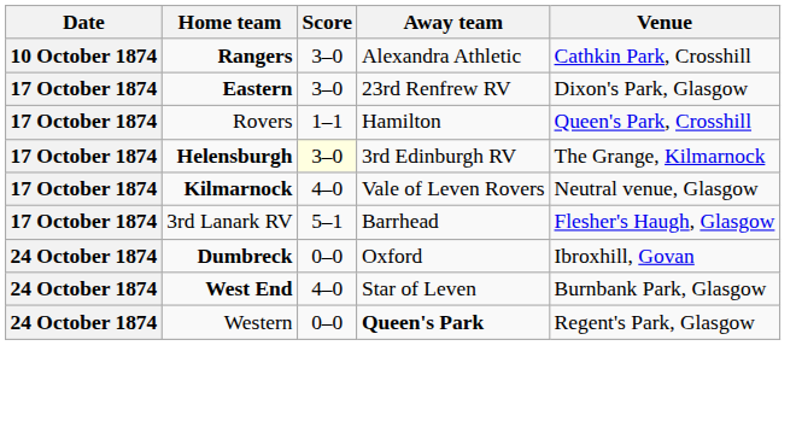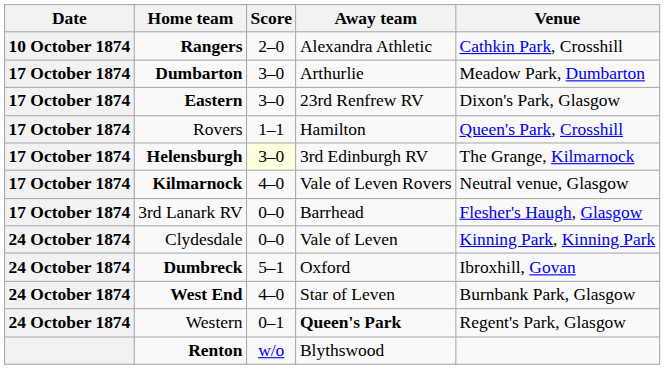 <table class="wikitable football-result-list" style="max-width: 80em; text-align: center">
 <tr>
 <th scope="col">Date</th>
 <th scope="col">Home team</th>
 <th scope="col">Score</th>
 <th scope="col">Away team</th>
 <th scope="col">Venue</th>
 </tr>
 <tr>
 <th scope="row">10 October 1874</th>
 <td align=right><strong>Rangers</strong></td>
-<td>3–0</td>
+<td>2–0</td>
 <td align=left>Alexandra Athletic</td>
 <td align=left><a href='#'>Cathkin Park</a>, Crosshill</td>
+</tr>
+<tr>
+<th scope="row">17 October 1874</th>
+<td align=right><strong>Dumbarton</strong></td>
+<td>3–0</td>
+<td align=left>Arthurlie</td>
+<td align=left>Meadow Park, <a href='#'>Dumbarton</a></td>
 </tr>
 <tr>
 <th scope="row">17 October 1874</th>
 <td align=right><strong>Eastern</strong></td>
 <td>3–0</td>
 <td align=left>23rd Renfrew RV</td>
 <td align=left>Dixon's Park, Glasgow</td>
 </tr>
 <tr>
 <th scope="row">17 October 1874</th>
 <td align=right>Rovers</td>
 <td>1–1</td>
 <td align=left>Hamilton</td>
 <td align=left><a href='#'>Queen's Park</a>, <a href='#'>Crosshill</a></td>
 </tr>
 <tr>
 <th scope="row">17 October 1874</th>
 <td align=right><strong>Helensburgh</strong></td>
 <td style="background: lightyellow;">3–0</td>
 <td align=left>3rd Edinburgh RV</td>
 <td align=left>The Grange, <a href='#'>Kilmarnock</a></td>
 </tr>
 <tr>
 <th scope="row">17 October 1874</th>
 <td align=right><strong>Kilmarnock</strong></td>
 <td>4–0</td>
 <td align=left>Vale of Leven Rovers</td>
 <td align=left>Neutral venue, Glasgow</td>
 </tr>
 <tr>
 <th scope="row">17 October 1874</th>
 <td align=right>3rd Lanark RV</td>
-<td>5–1</td>
+<td>0–0</td>
 <td align=left>Barrhead</td>
 <td align=left><a href='#'>Flesher's Haugh</a>, <a href='#'>Glasgow</a></td>
 </tr>
 <tr>
 <th scope="row">24 October 1874</th>
+<td align=right>Clydesdale</td>
+<td>0–0</td>
+<td align=left>Vale of Leven</td>
+<td align=left><a href='#'>Kinning Park</a>, <a href='#'>Kinning Park</a></td>
+</tr>
+<tr>
+<th scope="row">24 October 1874</th>
 <td align=right><strong>Dumbreck</strong></td>
-<td>0–0</td>
+<td>5–1</td>
 <td align=left>Oxford</td>
 <td align=left>Ibroxhill, <a href='#'>Govan</a></td>
 </tr>
 <tr>
 <th scope="row">24 October 1874</th>
 <td align=right><strong>West End</strong></td>
 <td>4–0</td>
 <td align=left>Star of Leven</td>
 <td align=left>Burnbank Park, Glasgow</td>
 </tr>
 <tr>
 <th scope="row">24 October 1874</th>
 <td align=right>Western</td>
-<td>0–0</td>
+<td>0–1</td>
 <td align=left><strong>Queen's Park</strong></td>
 <td align=left>Regent's Park, Glasgow</td>
 </tr>
+<tr>
+<th scope="row"></th>
+<td align=right><strong>Renton</strong></td>
+<td><a href='#'>w/o</a></td>
+<td align=left>Blythswood</td>
+<td></td>
+</tr>
 </table>
